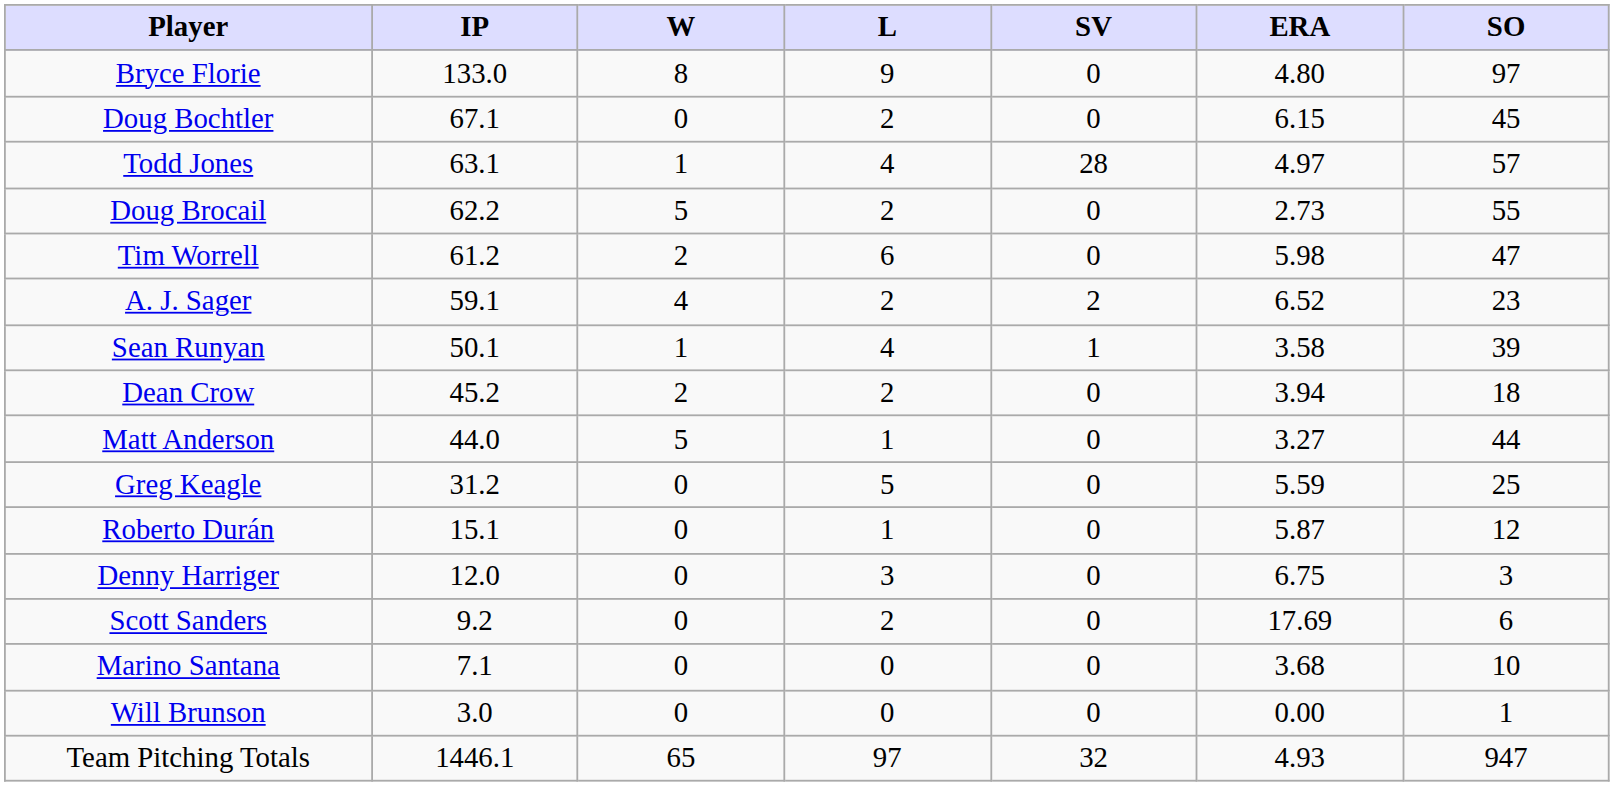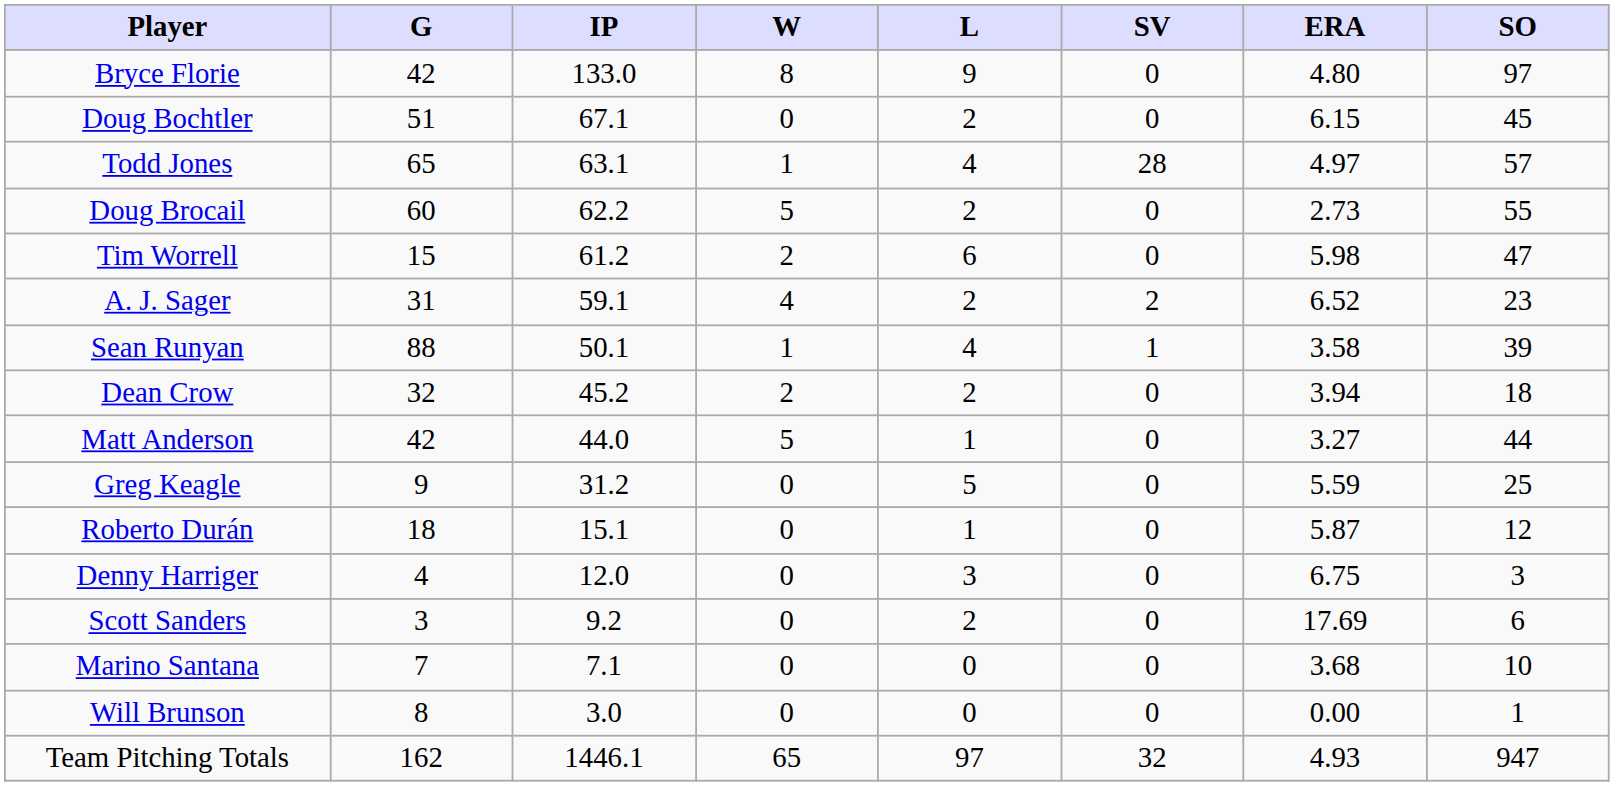 <table class="wikitable sortable">
 <tr>
 <th style="background:#ddf; width:16%;">Player</th>
+<th style="background:#ddf; width:9%;">G</th>
 <th style="background:#ddf; width:9%;">IP</th>
 <th style="background:#ddf; width:9%;">W</th>
 <th style="background:#ddf; width:9%;">L</th>
 <th style="background:#ddf; width:9%;">SV</th>
 <th style="background:#ddf; width:9%;">ERA</th>
 <th style="background:#ddf; width:9%;">SO</th>
 </tr>
 <tr style="text-align:center;">
 <td><a href='#'>Bryce Florie</a></td>
+<td>42</td>
 <td>133.0</td>
 <td>8</td>
 <td>9</td>
 <td>0</td>
 <td>4.80</td>
 <td>97</td>
 </tr>
 <tr align=center>
 <td><a href='#'>Doug Bochtler</a></td>
+<td>51</td>
 <td>67.1</td>
 <td>0</td>
 <td>2</td>
 <td>0</td>
 <td>6.15</td>
 <td>45</td>
 </tr>
 <tr align=center>
 <td><a href='#'>Todd Jones</a></td>
+<td>65</td>
 <td>63.1</td>
 <td>1</td>
 <td>4</td>
 <td>28</td>
 <td>4.97</td>
 <td>57</td>
 </tr>
 <tr align=center>
 <td><a href='#'>Doug Brocail</a></td>
+<td>60</td>
 <td>62.2</td>
 <td>5</td>
 <td>2</td>
 <td>0</td>
 <td>2.73</td>
 <td>55</td>
 </tr>
 <tr align=center>
 <td><a href='#'>Tim Worrell</a></td>
+<td>15</td>
 <td>61.2</td>
 <td>2</td>
 <td>6</td>
 <td>0</td>
 <td>5.98</td>
 <td>47</td>
 </tr>
 <tr style="text-align:center;">
 <td><a href='#'>A. J. Sager</a></td>
+<td>31</td>
 <td>59.1</td>
 <td>4</td>
 <td>2</td>
 <td>2</td>
 <td>6.52</td>
 <td>23</td>
 </tr>
 <tr align=center>
 <td><a href='#'>Sean Runyan</a></td>
+<td>88</td>
 <td>50.1</td>
 <td>1</td>
 <td>4</td>
 <td>1</td>
 <td>3.58</td>
 <td>39</td>
 </tr>
 <tr align=center>
 <td><a href='#'>Dean Crow</a></td>
+<td>32</td>
 <td>45.2</td>
 <td>2</td>
 <td>2</td>
 <td>0</td>
 <td>3.94</td>
 <td>18</td>
 </tr>
 <tr align=center>
 <td><a href='#'>Matt Anderson</a></td>
+<td>42</td>
 <td>44.0</td>
 <td>5</td>
 <td>1</td>
 <td>0</td>
 <td>3.27</td>
 <td>44</td>
 </tr>
 <tr align=center>
 <td><a href='#'>Greg Keagle</a></td>
+<td>9</td>
 <td>31.2</td>
 <td>0</td>
 <td>5</td>
 <td>0</td>
 <td>5.59</td>
 <td>25</td>
 </tr>
 <tr style="text-align:center;">
 <td><a href='#'>Roberto Durán</a></td>
+<td>18</td>
 <td>15.1</td>
 <td>0</td>
 <td>1</td>
 <td>0</td>
 <td>5.87</td>
 <td>12</td>
 </tr>
 <tr style="text-align:center;">
 <td><a href='#'>Denny Harriger</a></td>
+<td>4</td>
 <td>12.0</td>
 <td>0</td>
 <td>3</td>
 <td>0</td>
 <td>6.75</td>
 <td>3</td>
 </tr>
 <tr style="text-align:center;">
 <td><a href='#'>Scott Sanders</a></td>
+<td>3</td>
 <td>9.2</td>
 <td>0</td>
 <td>2</td>
 <td>0</td>
 <td>17.69</td>
 <td>6</td>
 </tr>
 <tr style="text-align:center;">
 <td><a href='#'>Marino Santana</a></td>
+<td>7</td>
 <td>7.1</td>
 <td>0</td>
 <td>0</td>
 <td>0</td>
 <td>3.68</td>
 <td>10</td>
 </tr>
 <tr style="text-align:center;">
 <td><a href='#'>Will Brunson</a></td>
+<td>8</td>
 <td>3.0</td>
 <td>0</td>
 <td>0</td>
 <td>0</td>
 <td>0.00</td>
 <td>1</td>
 </tr>
 <tr style="text-align:center;">
 <td>Team Pitching Totals</td>
+<td>162</td>
 <td>1446.1</td>
 <td>65</td>
 <td>97</td>
 <td>32</td>
 <td>4.93</td>
 <td>947</td>
 </tr>
 </table>
